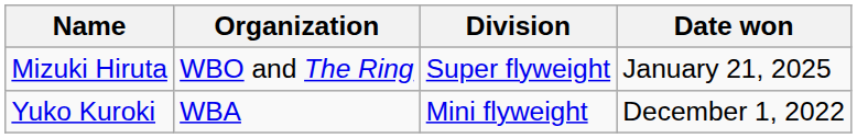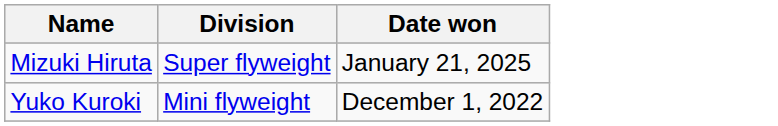 <table class="wikitable" border="1">
 <tr>
 <th>Name</th>
-<th>Organization</th>
 <th>Division</th>
 <th>Date won</th>
 </tr>
 <tr>
 <td align=left><a href='#'>Mizuki Hiruta</a></td>
-<td rowspan=1><a href='#'>WBO</a> and <a href='#'><em>The Ring</em></a></td>
 <td><a href='#'>Super flyweight</a></td>
 <td>January 21, 2025</td>
 </tr>
 <tr>
 <td align=left><a href='#'>Yuko Kuroki</a></td>
-<td rowspan=1><a href='#'>WBA</a></td>
 <td><a href='#'>Mini flyweight</a></td>
 <td>December 1, 2022</td>
 </tr>
 </table>
